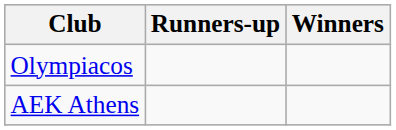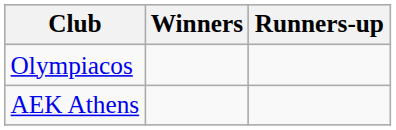 <table class="wikitable">
 <tr>
 <th>Club</th>
+<th>Winners</th>
 <th>Runners-up</th>
-<th>Winners</th>
 </tr>
 <tr>
 <td><a href='#'>Olympiacos</a></td>
 <td></td>
 <td></td>
 </tr>
 <tr>
 <td><a href='#'>AEK Athens</a></td>
 <td></td>
 <td></td>
 </tr>
 </table>
